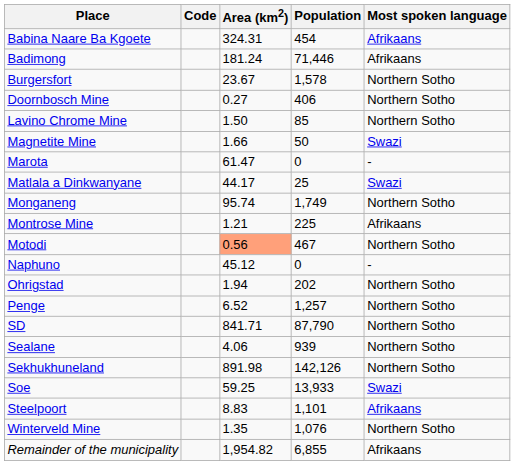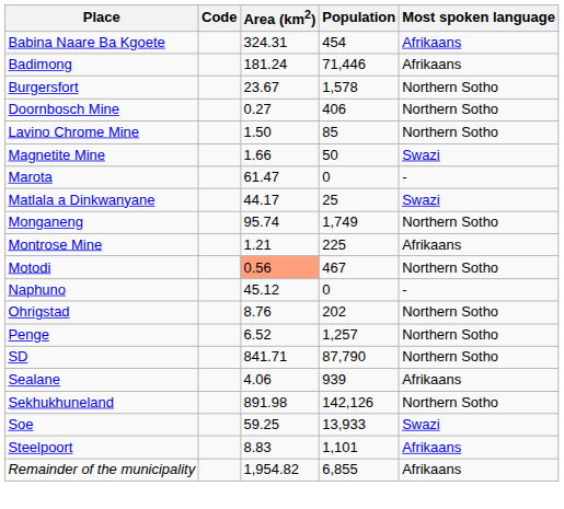 <table class="wikitable sortable">
 <tr>
 <th>Place</th>
 <th>Code</th>
 <th>Area (km<sup>2</sup>)</th>
 <th>Population</th>
 <th>Most spoken language</th>
 </tr>
 <tr>
 <td><a href='#'>Babina Naare Ba Kgoete</a></td>
 <td></td>
 <td>324.31</td>
 <td>454</td>
 <td><a href='#'>Afrikaans</a></td>
 </tr>
 <tr>
 <td><a href='#'>Badimong</a></td>
 <td></td>
 <td>181.24</td>
 <td>71,446</td>
 <td>Afrikaans</td>
 </tr>
 <tr>
 <td><a href='#'>Burgersfort</a></td>
 <td></td>
 <td>23.67</td>
 <td>1,578</td>
 <td>Northern Sotho</td>
 </tr>
 <tr>
 <td><a href='#'>Doornbosch Mine</a></td>
 <td></td>
 <td>0.27</td>
 <td>406</td>
 <td>Northern Sotho</td>
 </tr>
 <tr>
 <td><a href='#'>Lavino Chrome Mine</a></td>
 <td></td>
 <td>1.50</td>
 <td>85</td>
 <td>Northern Sotho</td>
 </tr>
 <tr>
 <td><a href='#'>Magnetite Mine</a></td>
 <td></td>
 <td>1.66</td>
 <td>50</td>
 <td><a href='#'>Swazi</a></td>
 </tr>
 <tr>
 <td><a href='#'>Marota</a></td>
 <td></td>
 <td>61.47</td>
 <td>0</td>
 <td>-</td>
 </tr>
 <tr>
 <td><a href='#'>Matlala a Dinkwanyane</a></td>
 <td></td>
 <td>44.17</td>
 <td>25</td>
 <td><a href='#'>Swazi</a></td>
 </tr>
 <tr>
 <td><a href='#'>Monganeng</a></td>
 <td></td>
 <td>95.74</td>
 <td>1,749</td>
 <td>Northern Sotho</td>
 </tr>
 <tr>
 <td><a href='#'>Montrose Mine</a></td>
 <td></td>
 <td>1.21</td>
 <td>225</td>
 <td>Afrikaans</td>
 </tr>
 <tr>
 <td><a href='#'>Motodi</a></td>
 <td></td>
 <td style="background: lightsalmon;">0.56</td>
 <td>467</td>
 <td>Northern Sotho</td>
 </tr>
 <tr>
 <td><a href='#'>Naphuno</a></td>
 <td></td>
 <td>45.12</td>
 <td>0</td>
 <td>-</td>
 </tr>
 <tr>
 <td><a href='#'>Ohrigstad</a></td>
 <td></td>
-<td>1.94</td>
+<td>8.76</td>
 <td>202</td>
 <td>Northern Sotho</td>
 </tr>
 <tr>
 <td><a href='#'>Penge</a></td>
 <td></td>
 <td>6.52</td>
 <td>1,257</td>
 <td>Northern Sotho</td>
 </tr>
 <tr>
 <td><a href='#'>SD</a></td>
 <td></td>
 <td>841.71</td>
 <td>87,790</td>
 <td>Northern Sotho</td>
 </tr>
 <tr>
 <td><a href='#'>Sealane</a></td>
 <td></td>
 <td>4.06</td>
 <td>939</td>
-<td>Northern Sotho</td>
+<td>Afrikaans</td>
 </tr>
 <tr>
 <td><a href='#'>Sekhukhuneland</a></td>
 <td></td>
 <td>891.98</td>
 <td>142,126</td>
 <td>Northern Sotho</td>
 </tr>
 <tr>
 <td><a href='#'>Soe</a></td>
 <td></td>
 <td>59.25</td>
 <td>13,933</td>
 <td><a href='#'>Swazi</a></td>
 </tr>
 <tr>
 <td><a href='#'>Steelpoort</a></td>
 <td></td>
 <td>8.83</td>
 <td>1,101</td>
 <td><a href='#'>Afrikaans</a></td>
 </tr>
 <tr>
-<td><a href='#'>Winterveld Mine</a></td>
-<td></td>
-<td>1.35</td>
-<td>1,076</td>
-<td>Northern Sotho</td>
-</tr>
-<tr>
 <td><em>Remainder of the municipality</em></td>
 <td></td>
 <td>1,954.82</td>
 <td>6,855</td>
 <td>Afrikaans</td>
 </tr>
 </table>
